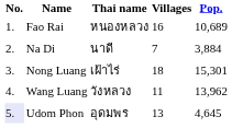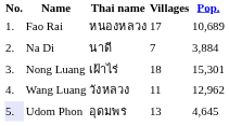 <table>
 <tr>
 <th>No.</th>
 <th>Name</th>
 <th>Thai name</th>
 <th>Villages</th>
 <th><a href='#'>Pop.</a></th>
 </tr>
 <tr>
 <td>1.</td>
 <td>Fao Rai</td>
 <td>หนองหลวง</td>
-<td>16</td>
+<td>17</td>
 <td>10,689</td>
 <td></td>
 </tr>
 <tr>
 <td>2.</td>
 <td>Na Di</td>
 <td>นาดี</td>
 <td>7</td>
 <td>3,884</td>
 <td></td>
 </tr>
 <tr>
 <td>3.</td>
 <td>Nong Luang</td>
 <td>เฝ้าไร่</td>
 <td>18</td>
 <td>15,301</td>
 <td></td>
 </tr>
 <tr>
 <td>4.</td>
 <td>Wang Luang</td>
 <td>วังหลวง</td>
 <td>11</td>
-<td>13,962</td>
+<td>12,962</td>
 <td></td>
 </tr>
 <tr>
 <td style="background: lavender;">5.</td>
 <td>Udom Phon</td>
 <td>อุดมพร</td>
 <td>13</td>
 <td>4,645</td>
 <td></td>
 </tr>
 </table>
